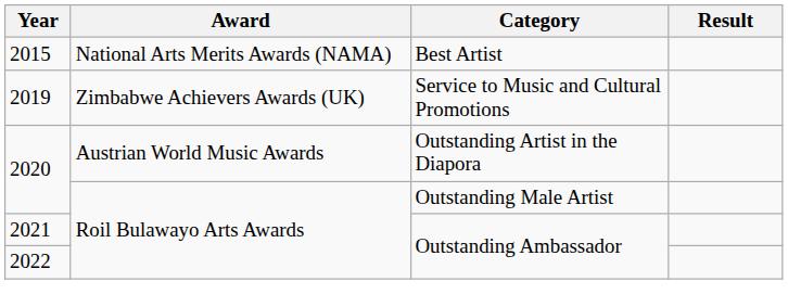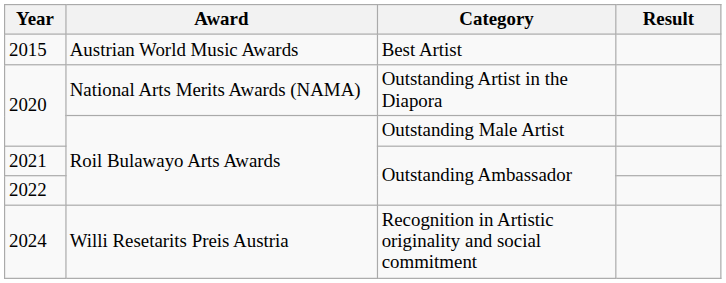 <table class="wikitable sortable">
 <tr>
 <th style="width:50px;">Year</th>
 <th style="width:350px;">Award</th>
 <th style="width:250px;">Category</th>
 <th style="width:100px;">Result</th>
 </tr>
 <tr>
 <td>2015</td>
-<td>National Arts Merits Awards (NAMA)  </td>
+<td>Austrian World Music Awards </td>
 <td>Best Artist</td>
 <td></td>
 </tr>
 <tr>
-<td>2019</td>
-<td>Zimbabwe Achievers Awards (UK) </td>
-<td>Service to Music and Cultural Promotions</td>
-<td></td>
-</tr>
-<tr>
 <td rowspan="2">2020</td>
-<td>Austrian World Music Awards </td>
+<td>National Arts Merits Awards (NAMA)  </td>
 <td>Outstanding Artist in the Diapora</td>
 <td></td>
 </tr>
 <tr>
 <td rowspan="3">Roil Bulawayo Arts Awards   </td>
 <td>Outstanding Male Artist</td>
 <td></td>
 </tr>
 <tr>
 <td>2021</td>
 <td rowspan="2">Outstanding Ambassador</td>
 <td></td>
 </tr>
 <tr>
 <td>2022</td>
 <td></td>
 </tr>
+<tr>
+<td>2024</td>
+<td>Willi Resetarits Preis Austria</td>
+<td>Recognition in Artistic originality and social commitment</td>
+<td></td>
+</tr>
 </table>
